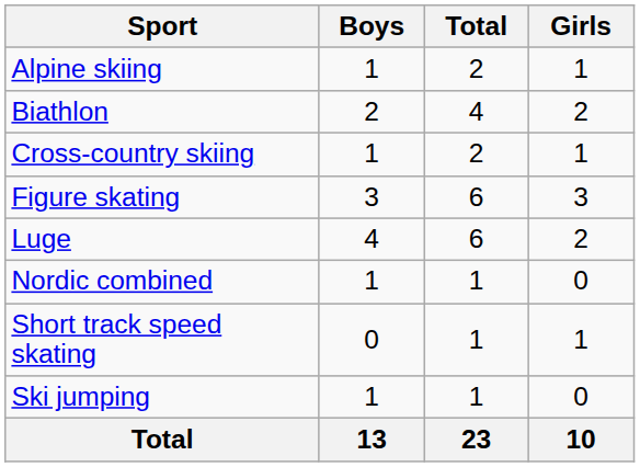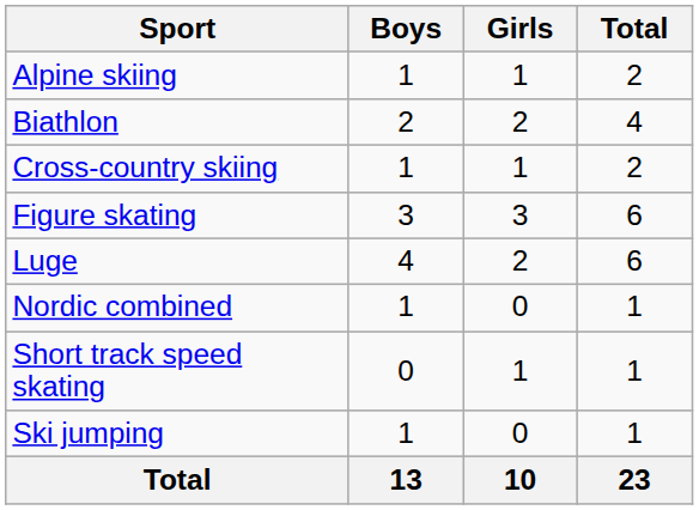 <table class="wikitable sortable" style=text-align:center>
 <tr>
 <th width=180>Sport</th>
 <th width=55>Boys</th>
+<th width=55>Girls</th>
 <th width=55>Total</th>
-<th width=55>Girls</th>
 </tr>
 <tr>
 <td align=left><a href='#'>Alpine skiing</a></td>
 <td>1</td>
+<td>1</td>
 <td>2</td>
-<td>1</td>
 </tr>
 <tr>
 <td align=left><a href='#'>Biathlon</a></td>
 <td>2</td>
+<td>2</td>
 <td>4</td>
-<td>2</td>
 </tr>
 <tr>
 <td align=left><a href='#'>Cross-country skiing</a></td>
 <td>1</td>
+<td>1</td>
 <td>2</td>
-<td>1</td>
 </tr>
 <tr>
 <td align=left><a href='#'>Figure skating</a></td>
 <td>3</td>
+<td>3</td>
 <td>6</td>
-<td>3</td>
 </tr>
 <tr>
 <td align=left><a href='#'>Luge</a></td>
 <td>4</td>
+<td>2</td>
 <td>6</td>
-<td>2</td>
 </tr>
 <tr>
 <td align=left><a href='#'>Nordic combined</a></td>
 <td>1</td>
+<td>0</td>
 <td>1</td>
-<td>0</td>
 </tr>
 <tr>
 <td align=left><a href='#'>Short track speed skating</a></td>
 <td>0</td>
 <td>1</td>
 <td>1</td>
 </tr>
 <tr>
 <td align=left><a href='#'>Ski jumping</a></td>
 <td>1</td>
+<td>0</td>
 <td>1</td>
-<td>0</td>
 </tr>
 <tr>
 <th>Total</th>
 <th>13</th>
+<th>10</th>
 <th>23</th>
-<th>10</th>
 </tr>
 </table>
